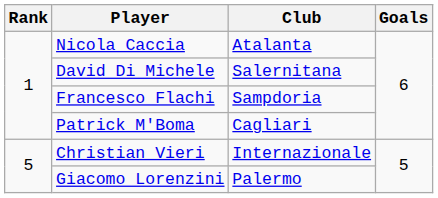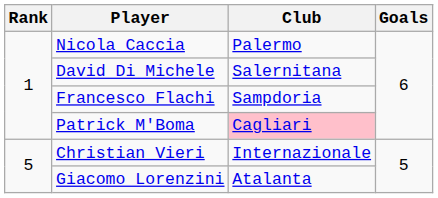 <table class="wikitable sortable" style="text-align:center">
 <tr>
 <th>Rank</th>
 <th>Player</th>
 <th>Club</th>
 <th>Goals</th>
 </tr>
 <tr>
 <td rowspan="4">1</td>
 <td align="left"><strong></strong> <a href='#'>Nicola Caccia</a></td>
-<td align="left"><a href='#'>Atalanta</a></td>
+<td align="left"><a href='#'>Palermo</a></td>
 <td rowspan="4">6</td>
 </tr>
 <tr>
 <td align="left"> <a href='#'>David Di Michele</a></td>
 <td align="left"><a href='#'>Salernitana</a></td>
 </tr>
 <tr>
 <td align="left"> <a href='#'>Francesco Flachi</a></td>
 <td align="left"><a href='#'>Sampdoria</a></td>
 </tr>
 <tr>
 <td align="left"> <a href='#'>Patrick M'Boma</a></td>
-<td align="left"><a href='#'>Cagliari</a></td>
+<td align="left" style="background: pink;"><a href='#'>Cagliari</a></td>
 </tr>
 <tr>
 <td rowspan="2">5</td>
 <td align="left"> <a href='#'>Christian Vieri</a></td>
 <td align="left"><a href='#'>Internazionale</a></td>
 <td rowspan="2">5</td>
 </tr>
 <tr>
 <td align="left"> <a href='#'>Giacomo Lorenzini</a></td>
-<td align="left"><a href='#'>Palermo</a></td>
+<td align="left"><a href='#'>Atalanta</a></td>
 </tr>
 </table>
